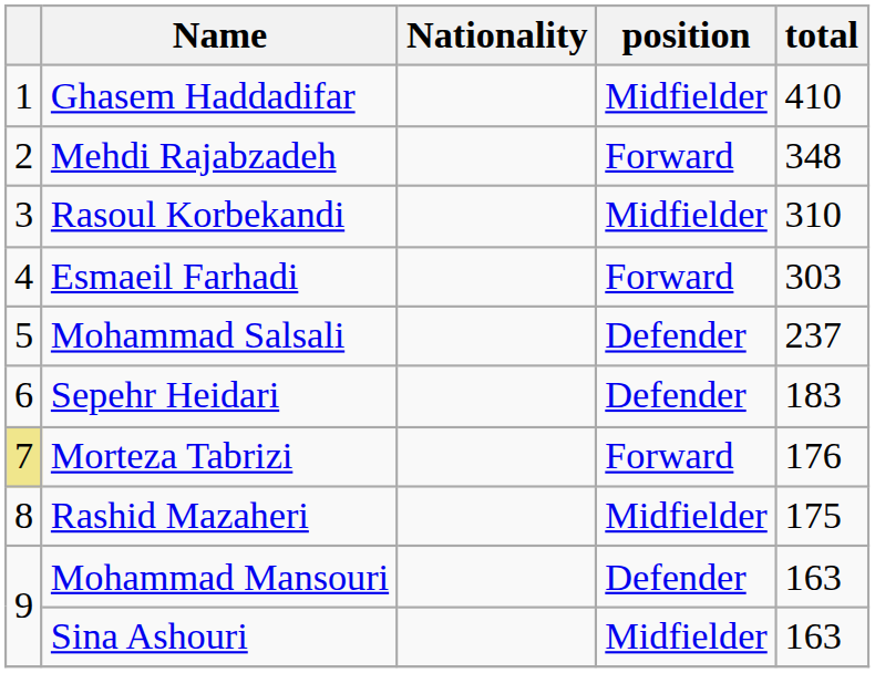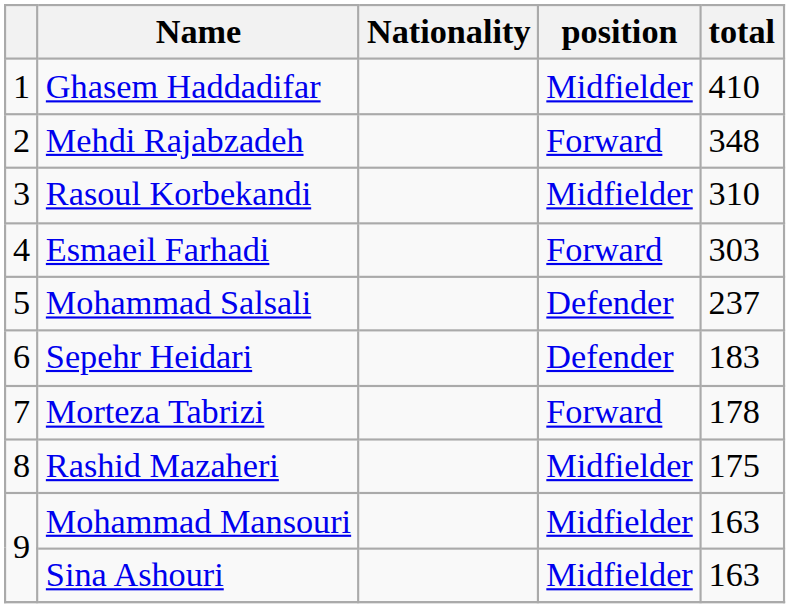 <table class="wikitable">
 <tr>
 <th></th>
 <th>Name</th>
 <th>Nationality</th>
 <th>position</th>
 <th>total</th>
 </tr>
 <tr>
 <td>1</td>
 <td><a href='#'>Ghasem Haddadifar</a></td>
 <td></td>
 <td><a href='#'>Midfielder</a></td>
 <td>410</td>
 </tr>
 <tr>
 <td>2</td>
 <td><a href='#'>Mehdi Rajabzadeh</a></td>
 <td></td>
 <td><a href='#'>Forward</a></td>
 <td>348</td>
 </tr>
 <tr>
 <td>3</td>
 <td><a href='#'>Rasoul Korbekandi</a></td>
 <td></td>
 <td><a href='#'>Midfielder</a></td>
 <td>310</td>
 </tr>
 <tr>
 <td>4</td>
 <td><a href='#'>Esmaeil Farhadi</a></td>
 <td></td>
 <td><a href='#'>Forward</a></td>
 <td>303</td>
 </tr>
 <tr>
 <td>5</td>
 <td><a href='#'>Mohammad Salsali</a></td>
 <td></td>
 <td><a href='#'>Defender</a></td>
 <td>237</td>
 </tr>
 <tr>
 <td>6</td>
 <td><a href='#'>Sepehr Heidari</a></td>
 <td></td>
 <td><a href='#'>Defender</a></td>
 <td>183</td>
 </tr>
 <tr>
-<td style="background: khaki;">7</td>
+<td>7</td>
 <td><a href='#'>Morteza Tabrizi</a></td>
 <td></td>
 <td><a href='#'>Forward</a></td>
-<td>176</td>
+<td>178</td>
 </tr>
 <tr>
 <td>8</td>
 <td><a href='#'>Rashid Mazaheri</a></td>
 <td></td>
 <td><a href='#'>Midfielder</a></td>
 <td>175</td>
 </tr>
 <tr>
 <td rowspan="2">9</td>
 <td><a href='#'>Mohammad Mansouri</a></td>
 <td></td>
-<td><a href='#'>Defender</a></td>
+<td><a href='#'>Midfielder</a></td>
 <td>163</td>
 </tr>
 <tr>
 <td><a href='#'>Sina Ashouri</a></td>
 <td></td>
 <td><a href='#'>Midfielder</a></td>
 <td>163</td>
 </tr>
 <tr>
 </tr>
 </table>
